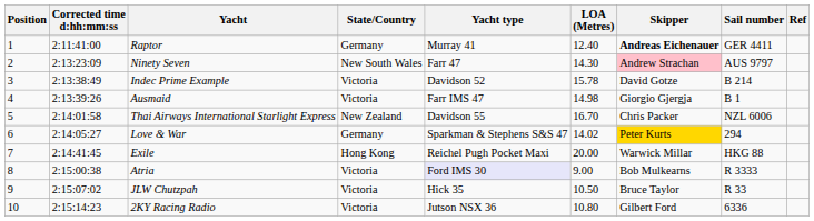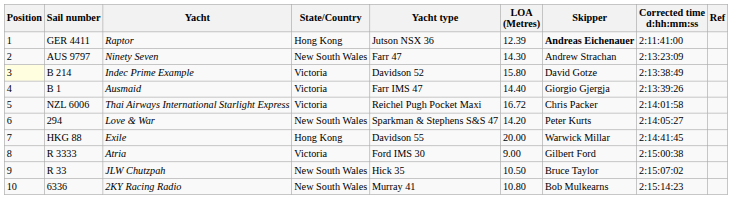 <table class="wikitable">
 <tr>
 <th>Position</th>
-<th>Corrected time <br>d:hh:mm:ss</th>
+<th>Sail number</th>
 <th>Yacht</th>
 <th>State/Country</th>
 <th>Yacht type</th>
 <th>LOA <br>(Metres)</th>
 <th>Skipper</th>
-<th>Sail number</th>
+<th>Corrected time <br>d:hh:mm:ss</th>
 <th>Ref</th>
 </tr>
 <tr>
 <td>1</td>
+<td>GER 4411</td>
+<td><em>Raptor</em></td>
+<td> Hong Kong</td>
+<td>Jutson NSX 36</td>
+<td>12.39</td>
+<td><strong>Andreas Eichenauer</strong></td>
 <td>2:11:41:00</td>
-<td><em>Raptor</em></td>
-<td> Germany</td>
-<td>Murray 41</td>
-<td>12.40</td>
-<td><strong>Andreas Eichenauer</strong></td>
-<td>GER 4411</td>
 <td></td>
 </tr>
 <tr>
 <td>2</td>
-<td>2:13:23:09</td>
+<td>AUS 9797</td>
 <td><em>Ninety Seven</em></td>
 <td> New South Wales</td>
 <td>Farr 47</td>
 <td>14.30</td>
-<td style="background: pink;">Andrew Strachan</td>
-<td>AUS 9797</td>
+<td>Andrew Strachan</td>
+<td>2:13:23:09</td>
 <td></td>
 </tr>
 <tr>
-<td>3</td>
-<td>2:13:38:49</td>
+<td style="background: lightyellow;">3</td>
+<td>B 214</td>
 <td><em>Indec Prime Example</em></td>
 <td> Victoria</td>
 <td>Davidson 52</td>
-<td>15.78</td>
+<td>15.80</td>
 <td>David Gotze</td>
-<td>B 214</td>
+<td>2:13:38:49</td>
 <td></td>
 </tr>
 <tr>
 <td>4</td>
-<td>2:13:39:26</td>
+<td>B 1</td>
 <td><em>Ausmaid</em></td>
 <td> Victoria</td>
 <td>Farr IMS 47</td>
-<td>14.98</td>
+<td>14.40</td>
 <td>Giorgio Gjergja</td>
-<td>B 1</td>
+<td>2:13:39:26</td>
 <td></td>
 </tr>
 <tr>
 <td>5</td>
+<td>NZL 6006</td>
+<td><em>Thai Airways International Starlight Express</em></td>
+<td> Victoria</td>
+<td>Reichel Pugh Pocket Maxi</td>
+<td>16.72</td>
+<td>Chris Packer</td>
 <td>2:14:01:58</td>
-<td><em>Thai Airways International Starlight Express</em></td>
-<td> New Zealand</td>
-<td>Davidson 55</td>
-<td>16.70</td>
-<td>Chris Packer</td>
-<td>NZL 6006</td>
 <td></td>
 </tr>
 <tr>
 <td>6</td>
+<td>294</td>
+<td><em>Love & War</em></td>
+<td> New South Wales</td>
+<td>Sparkman & Stephens S&S 47</td>
+<td>14.20</td>
+<td>Peter Kurts</td>
 <td>2:14:05:27</td>
-<td><em>Love & War</em></td>
-<td> Germany</td>
-<td>Sparkman & Stephens S&S 47</td>
-<td>14.02</td>
-<td style="background: gold;">Peter Kurts</td>
-<td>294</td>
 <td></td>
 </tr>
 <tr>
 <td>7</td>
-<td>2:14:41:45</td>
+<td>HKG 88</td>
 <td><em>Exile</em></td>
 <td> Hong Kong</td>
-<td>Reichel Pugh Pocket Maxi</td>
+<td>Davidson 55</td>
 <td>20.00</td>
 <td>Warwick Millar</td>
-<td>HKG 88</td>
+<td>2:14:41:45</td>
 <td></td>
 </tr>
 <tr>
 <td>8</td>
-<td>2:15:00:38</td>
+<td>R 3333</td>
 <td><em>Atria</em></td>
 <td> Victoria</td>
-<td style="background: lavender;">Ford IMS 30</td>
+<td>Ford IMS 30</td>
 <td>9.00</td>
-<td>Bob Mulkearns</td>
-<td>R 3333</td>
+<td>Gilbert Ford</td>
+<td>2:15:00:38</td>
 <td></td>
 </tr>
 <tr>
 <td>9</td>
-<td>2:15:07:02</td>
+<td>R 33</td>
 <td><em>JLW Chutzpah</em></td>
-<td> Victoria</td>
+<td> New South Wales</td>
 <td>Hick 35</td>
 <td>10.50</td>
 <td>Bruce Taylor</td>
-<td>R 33</td>
+<td>2:15:07:02</td>
 <td></td>
 </tr>
 <tr>
 <td>10</td>
+<td>6336</td>
+<td><em>2KY Racing Radio</em></td>
+<td> New South Wales</td>
+<td>Murray 41</td>
+<td>10.80</td>
+<td>Bob Mulkearns</td>
 <td>2:15:14:23</td>
-<td><em>2KY Racing Radio</em></td>
-<td> Victoria</td>
-<td>Jutson NSX 36</td>
-<td>10.80</td>
-<td>Gilbert Ford</td>
-<td>6336</td>
 <td></td>
 </tr>
 </table>
